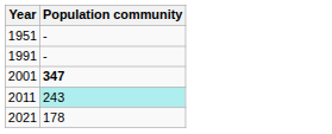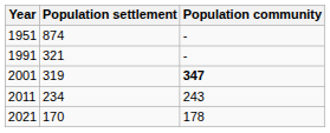 <table class=wikitable>
 <tr>
 <th>Year</th>
+<th>Population settlement</th>
 <th>Population community</th>
 </tr>
 <tr>
 <td>1951</td>
+<td>874</td>
 <td>-</td>
 </tr>
 <tr>
 <td>1991</td>
+<td>321</td>
 <td>-</td>
 </tr>
 <tr>
 <td>2001</td>
+<td>319</td>
 <td><strong>347</strong></td>
 </tr>
 <tr>
 <td>2011</td>
-<td style="background: paleturquoise;">243</td>
+<td>234</td>
+<td>243</td>
 </tr>
 <tr>
 <td>2021</td>
+<td>170</td>
 <td>178</td>
 </tr>
 </table>
